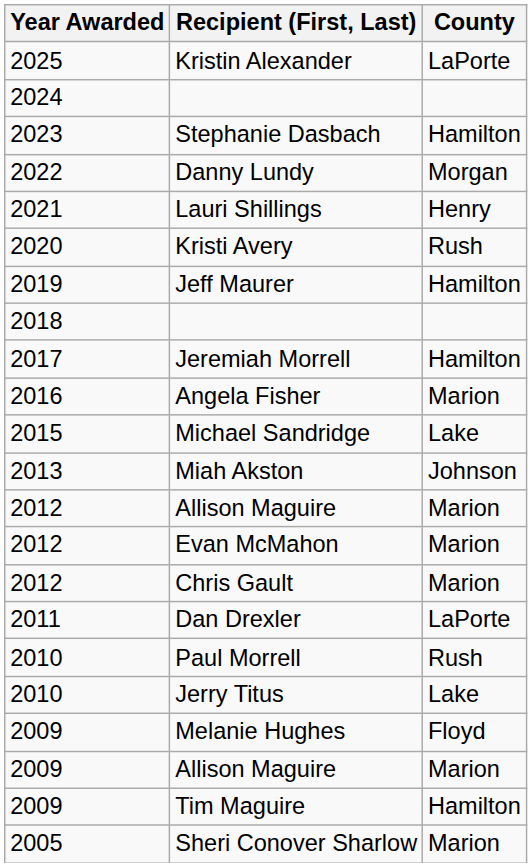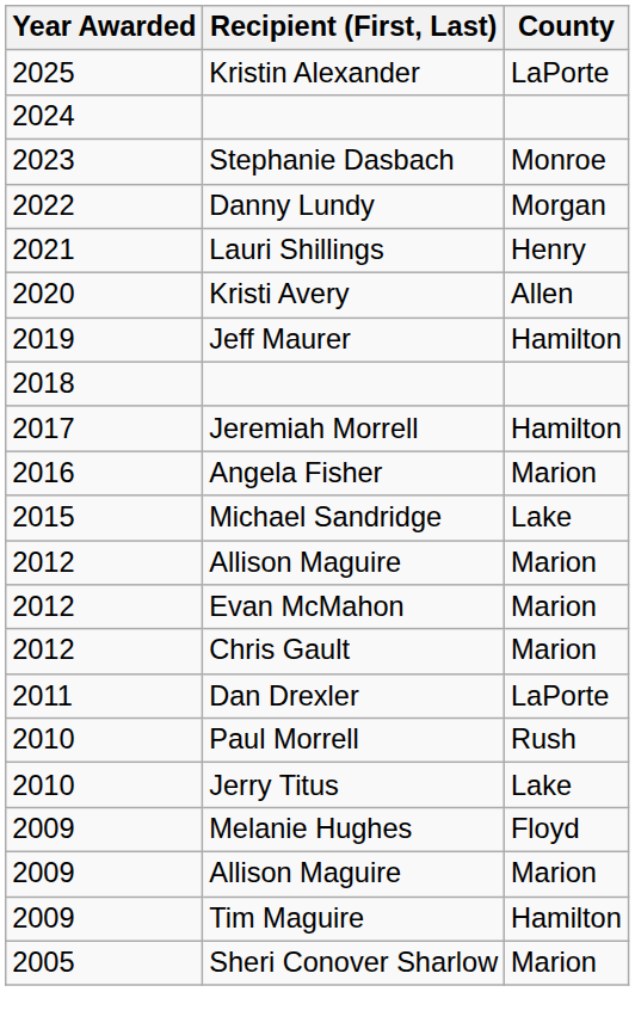 <table class="wikitable">
 <tr>
 <th>Year Awarded</th>
 <th>Recipient (First, Last)</th>
 <th>County</th>
 </tr>
 <tr>
 <td>2025</td>
 <td>Kristin Alexander</td>
 <td>LaPorte</td>
 </tr>
 <tr>
 <td>2024</td>
 <td></td>
 </tr>
 <tr>
 <td>2023</td>
 <td>Stephanie Dasbach</td>
-<td>Hamilton</td>
+<td>Monroe</td>
 </tr>
 <tr>
 <td>2022</td>
 <td>Danny Lundy</td>
 <td>Morgan</td>
 </tr>
 <tr>
 <td>2021</td>
 <td>Lauri Shillings</td>
 <td>Henry</td>
 </tr>
 <tr>
 <td>2020</td>
 <td>Kristi Avery</td>
-<td>Rush</td>
+<td>Allen</td>
 </tr>
 <tr>
 <td>2019</td>
 <td>Jeff Maurer</td>
 <td>Hamilton</td>
 </tr>
 <tr>
 <td>2018</td>
 <td></td>
 <td></td>
 </tr>
 <tr>
 <td>2017</td>
 <td>Jeremiah Morrell</td>
 <td>Hamilton</td>
 </tr>
 <tr>
 <td>2016</td>
 <td>Angela Fisher</td>
 <td>Marion</td>
 </tr>
 <tr>
 <td>2015</td>
 <td>Michael Sandridge</td>
 <td>Lake</td>
-</tr>
-<tr>
-<td>2013</td>
-<td>Miah Akston</td>
-<td>Johnson</td>
 </tr>
 <tr>
 <td>2012</td>
 <td>Allison Maguire</td>
 <td>Marion</td>
 </tr>
 <tr>
 <td>2012</td>
 <td>Evan McMahon</td>
 <td>Marion</td>
 </tr>
 <tr>
 <td>2012</td>
 <td>Chris Gault</td>
 <td>Marion</td>
 </tr>
 <tr>
 <td>2011</td>
 <td>Dan Drexler</td>
 <td>LaPorte</td>
 </tr>
 <tr>
 <td>2010</td>
 <td>Paul Morrell</td>
 <td>Rush</td>
 </tr>
 <tr>
 <td>2010</td>
 <td>Jerry Titus</td>
 <td>Lake</td>
 </tr>
 <tr>
 <td>2009</td>
 <td>Melanie Hughes</td>
 <td>Floyd</td>
 </tr>
 <tr>
 <td>2009</td>
 <td>Allison Maguire</td>
 <td>Marion</td>
 </tr>
 <tr>
 <td>2009</td>
 <td>Tim Maguire</td>
 <td>Hamilton</td>
 </tr>
 <tr>
 <td>2005</td>
 <td>Sheri Conover Sharlow</td>
 <td>Marion</td>
 </tr>
 </table>
